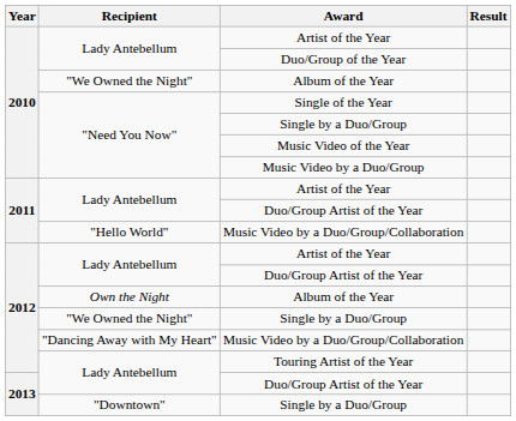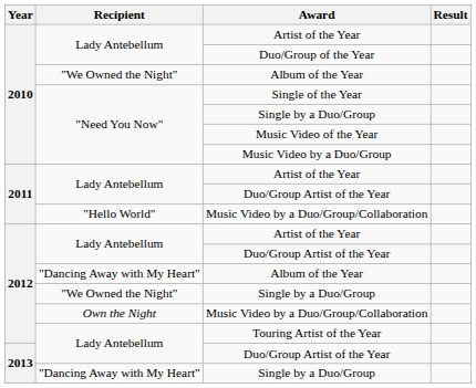 <table class="wikitable" style="text-align:center">
 <tr>
 <th>Year</th>
 <th>Recipient</th>
 <th>Award</th>
 <th>Result</th>
 </tr>
 <tr>
 <th rowspan="7">2010</th>
 <td rowspan="2">Lady Antebellum</td>
 <td>Artist of the Year</td>
 <td></td>
 </tr>
 <tr>
 <td>Duo/Group of the Year</td>
 <td></td>
 </tr>
 <tr>
 <td>"We Owned the Night"</td>
 <td>Album of the Year</td>
 <td></td>
 </tr>
 <tr>
 <td rowspan="4">"Need You Now"</td>
 <td>Single of the Year</td>
 <td></td>
 </tr>
 <tr>
 <td>Single by a Duo/Group</td>
 <td></td>
 </tr>
 <tr>
 <td>Music Video of the Year</td>
 <td></td>
 </tr>
 <tr>
 <td>Music Video by a Duo/Group</td>
 <td></td>
 </tr>
 <tr>
 <th rowspan="3">2011</th>
 <td rowspan="2">Lady Antebellum</td>
 <td>Artist of the Year</td>
 <td></td>
 </tr>
 <tr>
 <td>Duo/Group Artist of the Year</td>
 <td></td>
 </tr>
 <tr>
 <td>"Hello World"</td>
 <td>Music Video by a Duo/Group/Collaboration</td>
 <td></td>
 </tr>
 <tr>
 <th rowspan="6">2012</th>
 <td rowspan="2">Lady Antebellum</td>
 <td>Artist of the Year</td>
 <td></td>
 </tr>
 <tr>
 <td>Duo/Group Artist of the Year</td>
 <td></td>
 </tr>
 <tr>
-<td><em>Own the Night</em></td>
+<td>"Dancing Away with My Heart"</td>
 <td>Album of the Year</td>
 <td></td>
 </tr>
 <tr>
 <td>"We Owned the Night"</td>
 <td>Single by a Duo/Group</td>
 <td></td>
 </tr>
 <tr>
-<td>"Dancing Away with My Heart"</td>
+<td><em>Own the Night</em></td>
 <td>Music Video by a Duo/Group/Collaboration</td>
 <td></td>
 </tr>
 <tr>
 <td rowspan="2">Lady Antebellum</td>
 <td>Touring Artist of the Year</td>
 <td></td>
 </tr>
 <tr>
 <th rowspan="2">2013</th>
 <td>Duo/Group Artist of the Year</td>
 <td></td>
 </tr>
 <tr>
-<td>"Downtown"</td>
+<td>"Dancing Away with My Heart"</td>
 <td>Single by a Duo/Group</td>
 <td></td>
 </tr>
 </table>
